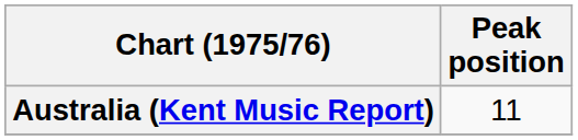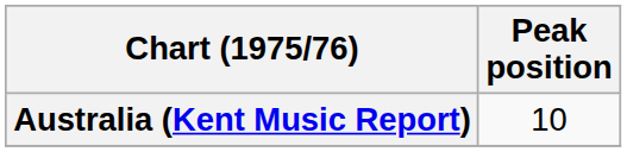 <table class="wikitable sortable plainrowheaders">
 <tr>
 <th scope="col">Chart (1975/76)</th>
 <th scope="col">Peak<br>position</th>
 </tr>
 <tr>
 <th scope="row">Australia (<a href='#'>Kent Music Report</a>)</th>
-<td style="text-align:center;">11</td>
+<td style="text-align:center;">10</td>
 </tr>
 <tr>
 </tr>
 </table>
